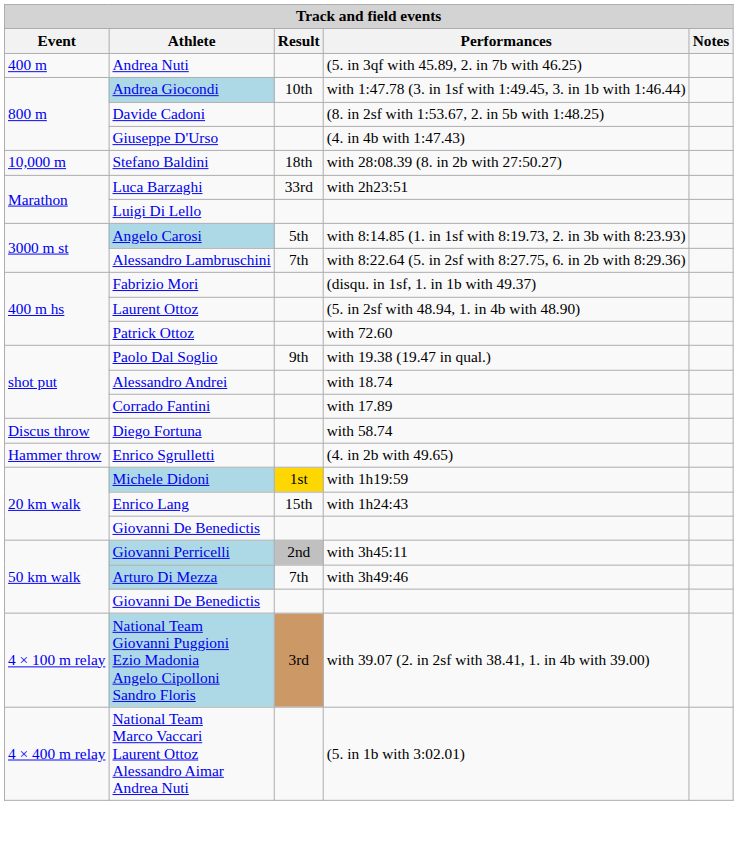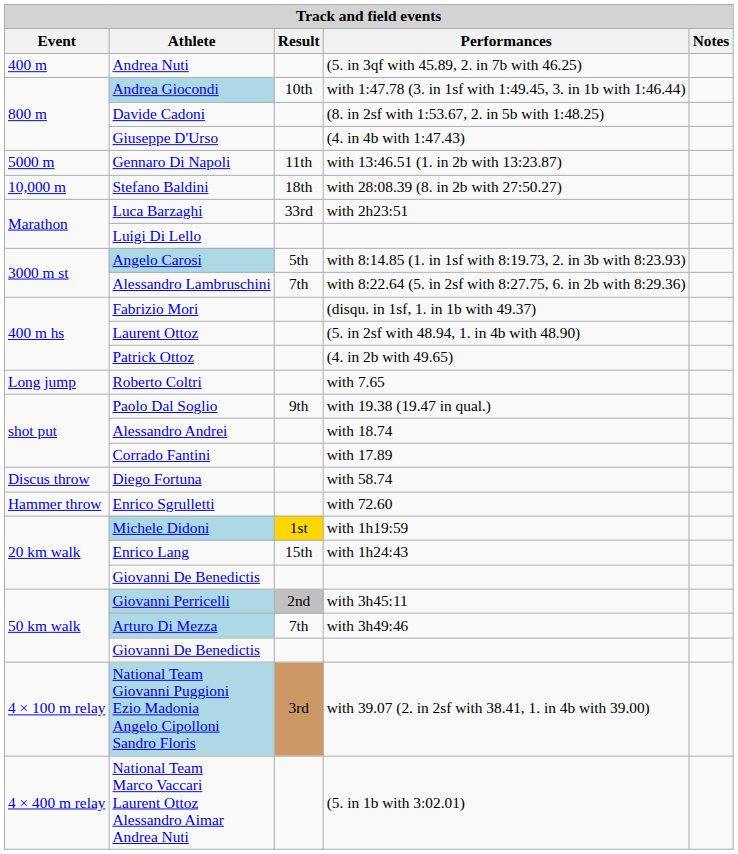 <table class="wikitable" width= style="font-size:90%; text-align:left;">
 <tr>
 <td colspan=5 style="background:lightgrey;" align=center><strong>Track and field events</strong></td>
 </tr>
 <tr>
 <th>Event</th>
 <th>Athlete</th>
 <th>Result</th>
 <th>Performances</th>
 <th>Notes</th>
 </tr>
 <tr>
 <td><a href='#'>400 m</a></td>
 <td><a href='#'>Andrea Nuti</a></td>
 <td align=center></td>
 <td>(5. in 3qf with 45.89, 2. in 7b with 46.25)</td>
 <td></td>
 </tr>
 <tr>
 <td rowspan=3><a href='#'>800 m</a></td>
 <td bgcolor=lightblue><a href='#'>Andrea Giocondi</a></td>
 <td align=center>10th</td>
 <td>with 1:47.78 (3. in 1sf with 1:49.45, 3. in 1b with 1:46.44)</td>
 <td></td>
 </tr>
 <tr>
 <td><a href='#'>Davide Cadoni</a></td>
 <td align=center></td>
 <td>(8. in 2sf with 1:53.67, 2. in 5b with 1:48.25)</td>
 <td></td>
 </tr>
 <tr>
 <td><a href='#'>Giuseppe D'Urso</a></td>
 <td align=center></td>
 <td>(4. in 4b with 1:47.43)</td>
+<td></td>
+</tr>
+<tr>
+<td><a href='#'>5000 m</a></td>
+<td><a href='#'>Gennaro Di Napoli</a></td>
+<td align=center>11th</td>
+<td>with 13:46.51 (1. in 2b with 13:23.87)</td>
 <td></td>
 </tr>
 <tr>
 <td><a href='#'>10,000 m</a></td>
 <td><a href='#'>Stefano Baldini</a></td>
 <td align=center>18th</td>
 <td>with 28:08.39 (8. in 2b with 27:50.27)</td>
 <td></td>
 </tr>
 <tr>
 <td rowspan=2><a href='#'>Marathon</a></td>
 <td><a href='#'>Luca Barzaghi</a></td>
 <td align=center>33rd</td>
 <td>with 2h23:51</td>
 <td></td>
 </tr>
 <tr>
 <td><a href='#'>Luigi Di Lello</a></td>
 <td align=center></td>
 <td></td>
 <td></td>
 </tr>
 <tr>
 <td rowspan=2><a href='#'>3000 m st</a></td>
 <td bgcolor=lightblue><a href='#'>Angelo Carosi</a></td>
 <td align=center>5th</td>
 <td>with 8:14.85 (1. in 1sf with 8:19.73, 2. in 3b with 8:23.93)</td>
 <td></td>
 </tr>
 <tr>
 <td><a href='#'>Alessandro Lambruschini</a></td>
 <td align=center>7th</td>
 <td>with 8:22.64 (5. in 2sf with 8:27.75, 6. in 2b with 8:29.36)</td>
 <td></td>
 </tr>
 <tr>
 <td rowspan=3><a href='#'>400 m hs</a></td>
 <td><a href='#'>Fabrizio Mori</a></td>
 <td align=center></td>
 <td>(disqu. in 1sf, 1. in 1b with 49.37)</td>
 <td></td>
 </tr>
 <tr>
 <td><a href='#'>Laurent Ottoz</a></td>
 <td align=center></td>
 <td>(5. in 2sf with 48.94, 1. in 4b with 48.90)</td>
 <td></td>
 </tr>
 <tr>
 <td><a href='#'>Patrick Ottoz</a></td>
 <td align=center></td>
-<td>with 72.60</td>
+<td>(4. in 2b with 49.65)</td>
+<td></td>
+</tr>
+<tr>
+<td><a href='#'>Long jump</a></td>
+<td><a href='#'>Roberto Coltri</a></td>
+<td align=center></td>
+<td>with 7.65</td>
 <td></td>
 </tr>
 <tr>
 <td rowspan=3><a href='#'>shot put</a></td>
 <td><a href='#'>Paolo Dal Soglio</a></td>
 <td align=center>9th</td>
 <td>with 19.38 (19.47 in qual.)</td>
 <td></td>
 </tr>
 <tr>
 <td><a href='#'>Alessandro Andrei</a></td>
 <td align=center></td>
 <td>with 18.74</td>
 <td></td>
 </tr>
 <tr>
 <td><a href='#'>Corrado Fantini</a></td>
 <td align=center></td>
 <td>with 17.89</td>
 <td></td>
 </tr>
 <tr>
 <td><a href='#'>Discus throw</a></td>
 <td><a href='#'>Diego Fortuna</a></td>
 <td align=center></td>
 <td>with 58.74</td>
 <td></td>
 </tr>
 <tr>
 <td><a href='#'>Hammer throw</a></td>
 <td><a href='#'>Enrico Sgrulletti</a></td>
 <td align=center></td>
-<td>(4. in 2b with 49.65)</td>
+<td>with 72.60</td>
 <td></td>
 </tr>
 <tr>
 <td rowspan=3><a href='#'>20 km walk</a></td>
 <td bgcolor=lightblue><a href='#'>Michele Didoni</a></td>
 <td align=center bgcolor=gold>1st</td>
 <td>with 1h19:59</td>
 <td></td>
 </tr>
 <tr>
 <td><a href='#'>Enrico Lang</a></td>
 <td align=center>15th</td>
 <td>with 1h24:43</td>
 <td></td>
 </tr>
 <tr>
 <td><a href='#'>Giovanni De Benedictis</a></td>
 <td align=center></td>
 <td></td>
 <td></td>
 </tr>
 <tr>
 <td rowspan=3><a href='#'>50 km walk</a></td>
 <td bgcolor=lightblue><a href='#'>Giovanni Perricelli</a></td>
 <td align=center bgcolor=silver>2nd</td>
 <td>with 3h45:11</td>
 <td></td>
 </tr>
 <tr>
 <td bgcolor=lightblue><a href='#'>Arturo Di Mezza</a></td>
 <td align=center>7th</td>
 <td>with 3h49:46</td>
 <td></td>
 </tr>
 <tr>
 <td><a href='#'>Giovanni De Benedictis</a></td>
 <td align=center></td>
 <td></td>
 <td></td>
 </tr>
 <tr>
 <td><a href='#'>4 × 100 m relay</a></td>
 <td bgcolor=lightblue> <a href='#'>National Team</a><br><a href='#'>Giovanni Puggioni</a><br><a href='#'>Ezio Madonia</a><br><a href='#'>Angelo Cipolloni</a><br><a href='#'>Sandro Floris</a></td>
 <td align=center bgcolor=cc9966>3rd</td>
 <td>with 39.07 (2. in 2sf with 38.41, 1. in 4b with 39.00)</td>
 <td></td>
 </tr>
 <tr>
 <td><a href='#'>4 × 400 m relay</a></td>
 <td> <a href='#'>National Team</a><br><a href='#'>Marco Vaccari</a><br><a href='#'>Laurent Ottoz</a><br><a href='#'>Alessandro Aimar</a><br><a href='#'>Andrea Nuti</a></td>
 <td align=center></td>
 <td>(5. in 1b with 3:02.01)</td>
 <td></td>
 </tr>
 </table>
